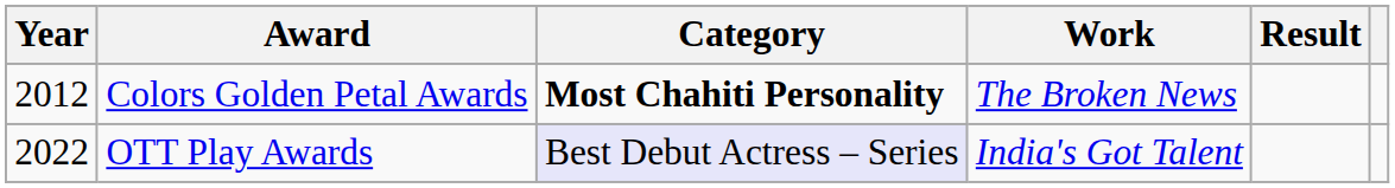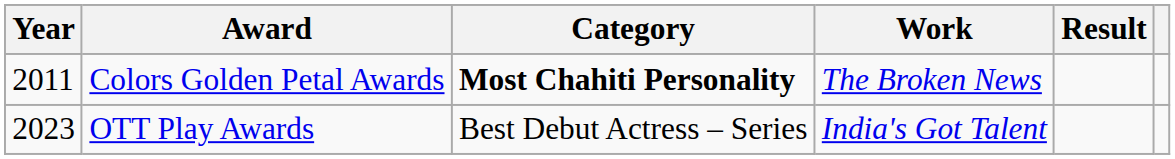 <table class="wikitable plainrowheaders">
 <tr>
 <th>Year</th>
 <th>Award</th>
 <th>Category</th>
 <th>Work</th>
 <th>Result</th>
 <th></th>
 </tr>
 <tr>
-<td>2012</td>
+<td>2011</td>
 <td><a href='#'>Colors Golden Petal Awards</a></td>
 <td><strong>Most Chahiti Personality</strong></td>
 <td><em><a href='#'>The Broken News</a></em></td>
 <td></td>
 <td></td>
 </tr>
 <tr>
-<td>2022</td>
+<td>2023</td>
 <td><a href='#'>OTT Play Awards</a></td>
-<td style="background: lavender;">Best Debut Actress – Series</td>
+<td>Best Debut Actress – Series</td>
 <td><em><a href='#'>India's Got Talent</a></em></td>
 <td></td>
 <td></td>
 </tr>
 </table>
